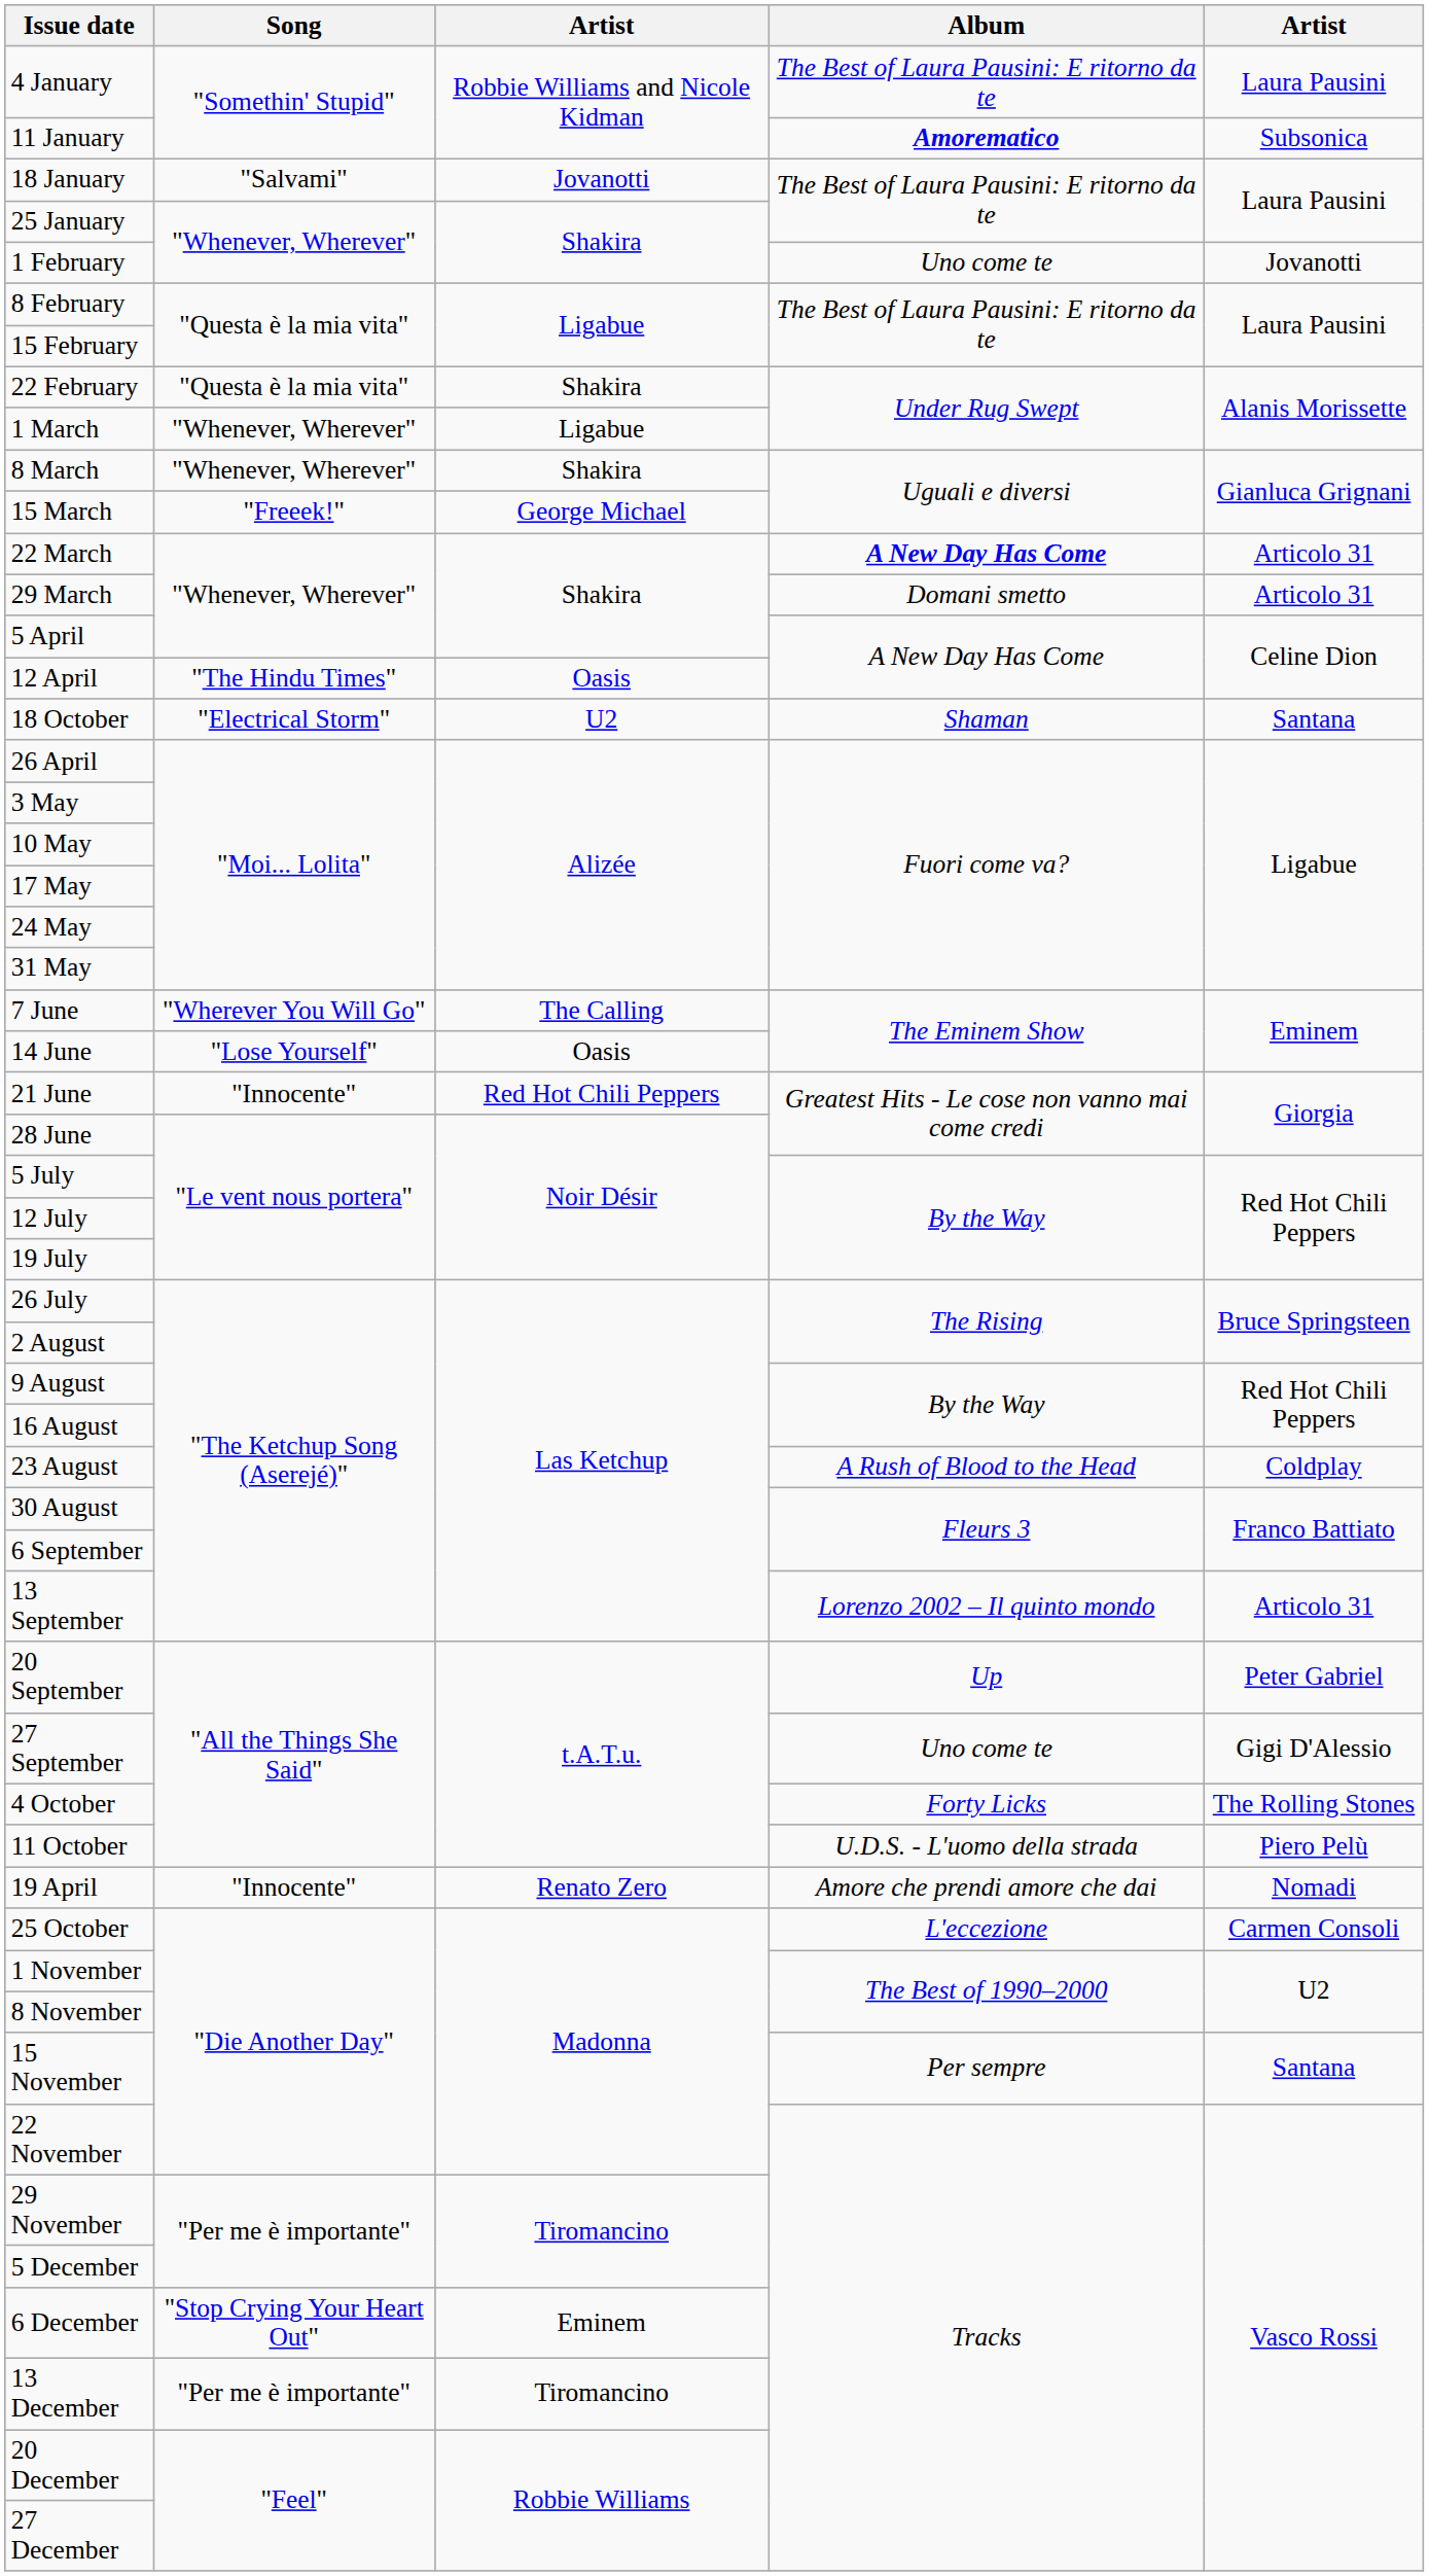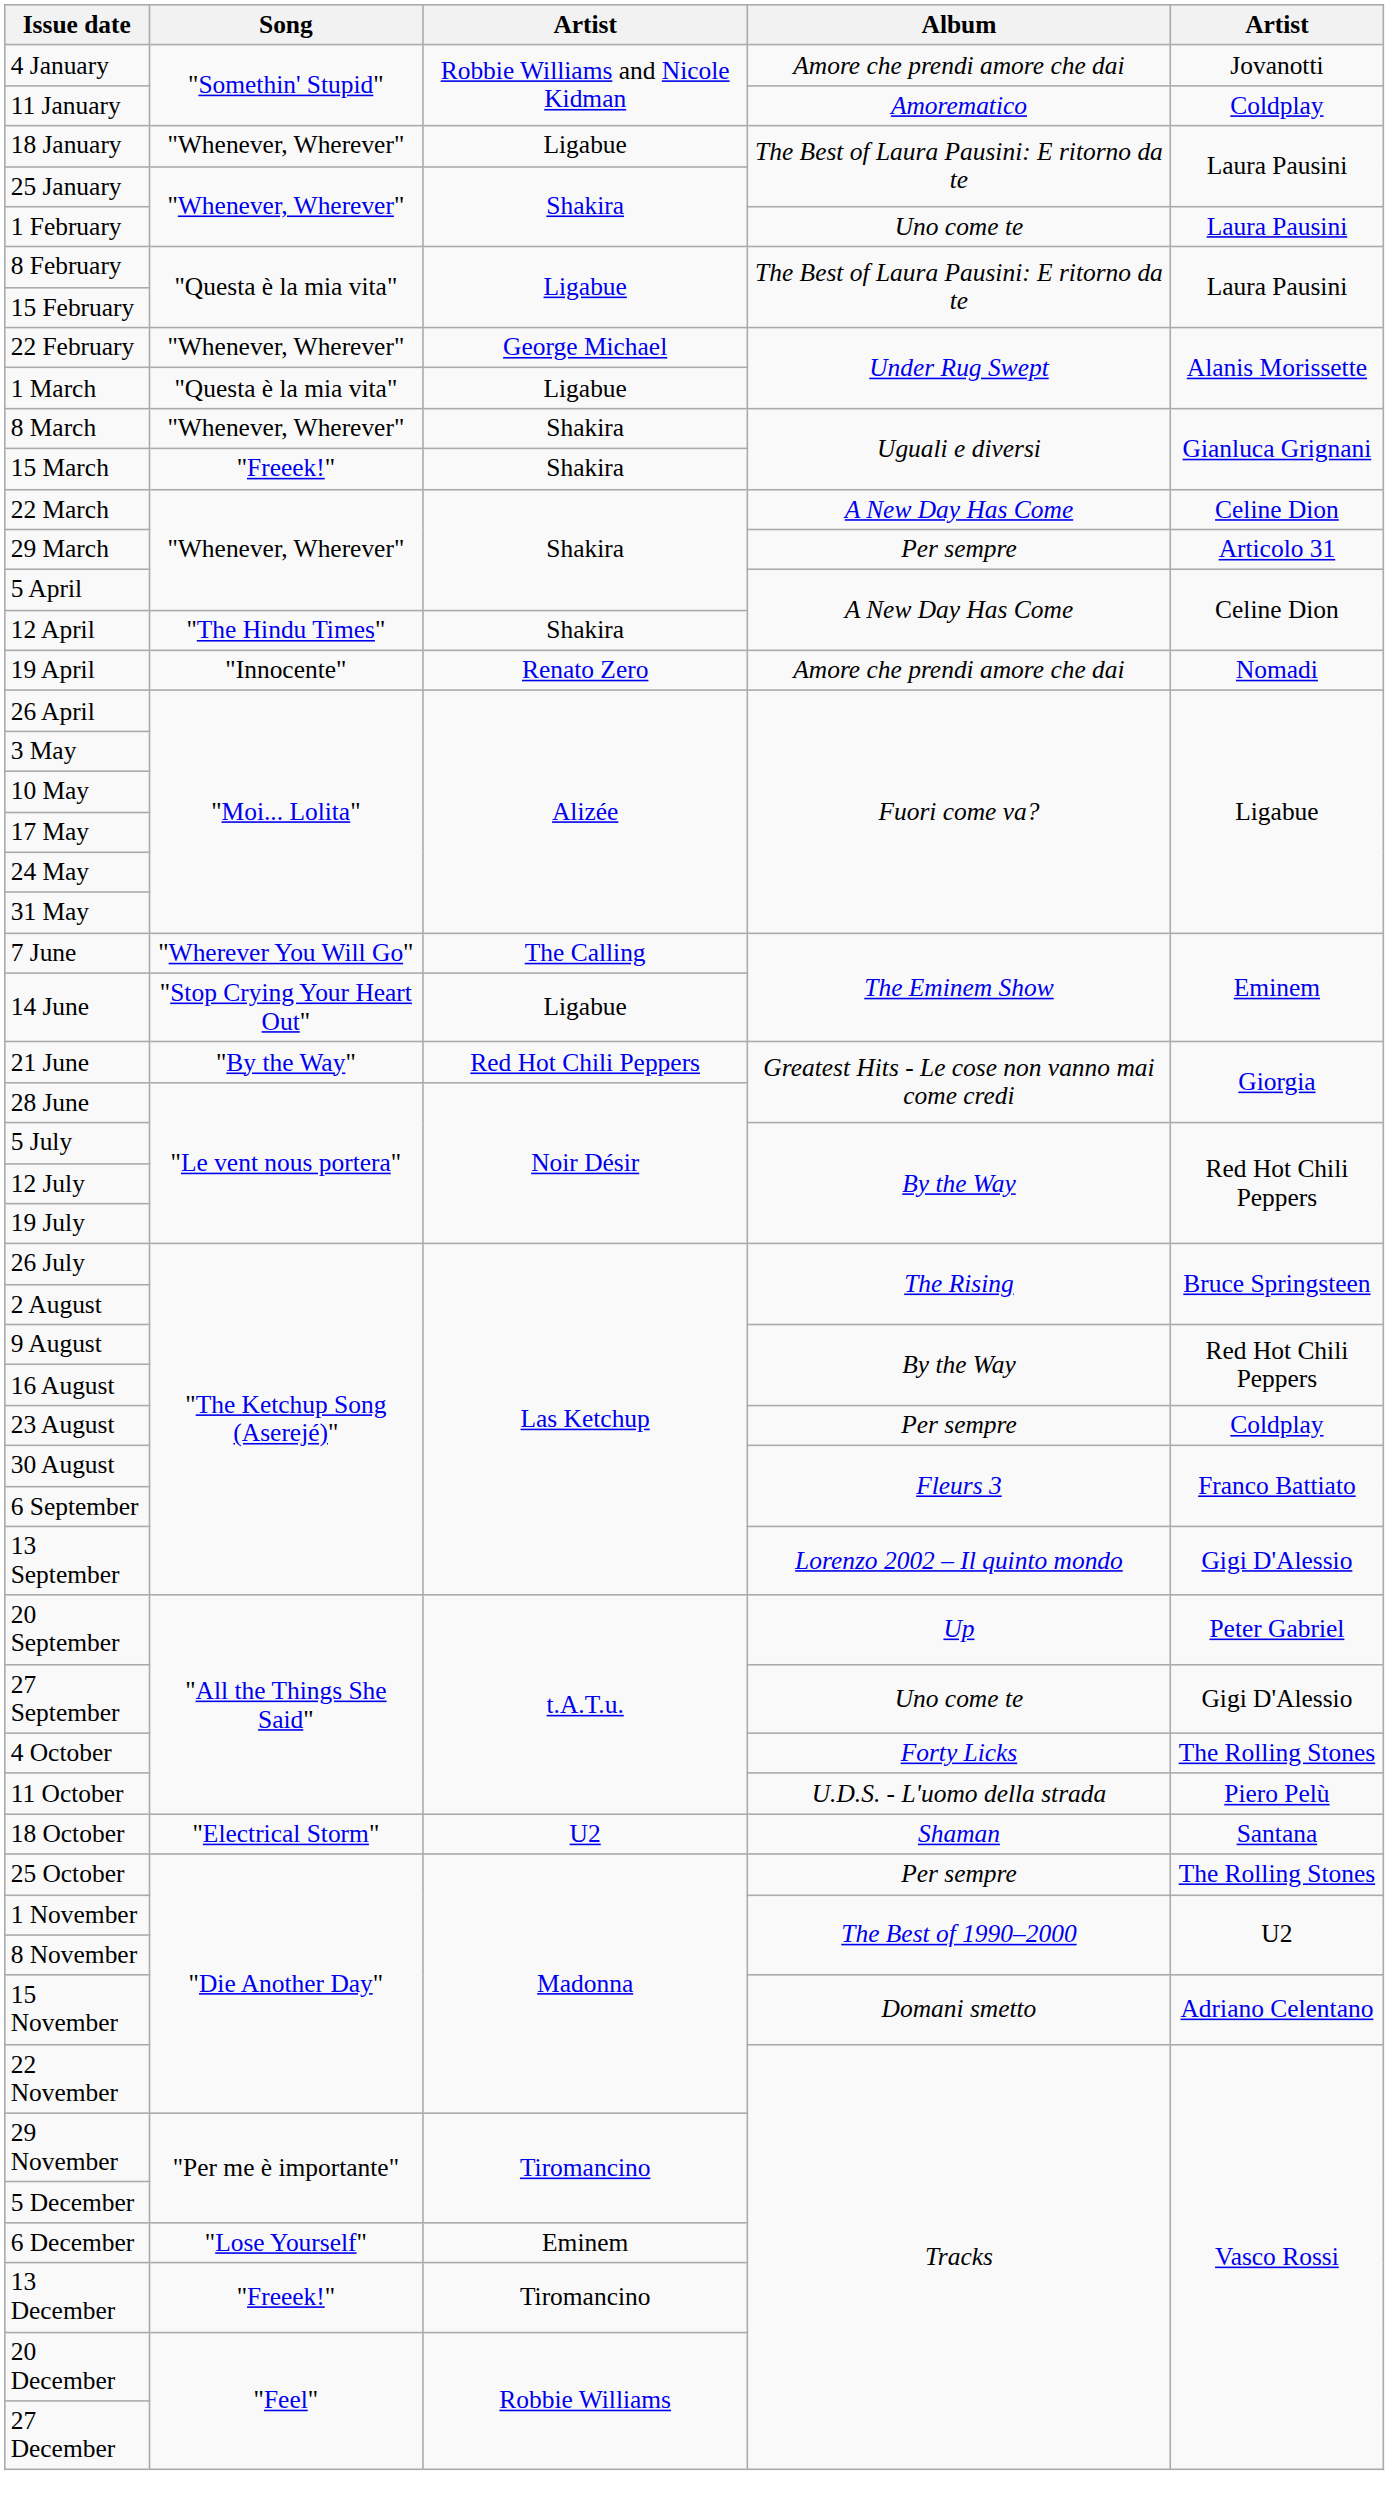 <table class="wikitable">
 <tr>
 <th align="center">Issue date</th>
 <th align="center">Song</th>
 <th align="center">Artist</th>
 <th align="center">Album</th>
 <th align="center">Artist</th>
 </tr>
 <tr>
 <td align="left">4 January</td>
 <td align="center" rowspan="2">"<a href='#'>Somethin' Stupid</a>"</td>
 <td align="center" rowspan="2"><a href='#'>Robbie Williams</a> and <a href='#'>Nicole Kidman</a></td>
-<td align="center"><em><a href='#'>The Best of Laura Pausini: E ritorno da te</a></em></td>
-<td align="center"><a href='#'>Laura Pausini</a></td>
+<td align="center"><em>Amore che prendi amore che dai</em></td>
+<td align="center">Jovanotti</td>
 </tr>
 <tr>
 <td align="left">11 January</td>
-<td align="center"><strong><em><a href='#'>Amorematico</a></em></strong></td>
-<td align="center"><a href='#'>Subsonica</a></td>
+<td align="center"><em><a href='#'>Amorematico</a></em></td>
+<td align="center"><a href='#'>Coldplay</a></td>
 </tr>
 <tr>
 <td align="left">18 January</td>
-<td align="center">"Salvami"</td>
-<td align="center"><a href='#'>Jovanotti</a></td>
+<td align="center">"Whenever, Wherever"</td>
+<td align="center">Ligabue</td>
 <td align="center" rowspan="2"><em>The Best of Laura Pausini: E ritorno da te</em></td>
 <td align="center" rowspan="2">Laura Pausini</td>
 </tr>
 <tr>
 <td align="left">25 January</td>
 <td align="center" rowspan="2">"<a href='#'>Whenever, Wherever</a>"</td>
 <td align="center" rowspan="2"><a href='#'>Shakira</a></td>
 </tr>
 <tr>
 <td align="left">1 February</td>
 <td align="center"><em>Uno come te</em></td>
-<td align="center">Jovanotti</td>
+<td align="center"><a href='#'>Laura Pausini</a></td>
 </tr>
 <tr>
 <td align="left">8 February</td>
 <td align="center" rowspan="2">"Questa è la mia vita"</td>
 <td align="center" rowspan="2"><a href='#'>Ligabue</a></td>
 <td align="center" rowspan="2"><em>The Best of Laura Pausini: E ritorno da te</em></td>
 <td align="center" rowspan="2">Laura Pausini</td>
 </tr>
 <tr>
 <td align="left">15 February</td>
 </tr>
 <tr>
 <td align="left">22 February</td>
-<td align="center">"Questa è la mia vita"</td>
-<td align="center">Shakira</td>
+<td align="center">"Whenever, Wherever"</td>
+<td align="center"><a href='#'>George Michael</a></td>
 <td align="center" rowspan="2"><em><a href='#'>Under Rug Swept</a></em></td>
 <td align="center" rowspan="2"><a href='#'>Alanis Morissette</a></td>
 </tr>
 <tr>
 <td align="left">1 March</td>
-<td align="center">"Whenever, Wherever"</td>
+<td align="center">"Questa è la mia vita"</td>
 <td align="center">Ligabue</td>
 </tr>
 <tr>
 <td align="left">8 March</td>
 <td align="center">"Whenever, Wherever"</td>
 <td align="center">Shakira</td>
 <td align="center" rowspan="2"><em>Uguali e diversi</em></td>
 <td align="center" rowspan="2"><a href='#'>Gianluca Grignani</a></td>
 </tr>
 <tr>
 <td align="left">15 March</td>
 <td align="center">"<a href='#'>Freeek!</a>"</td>
-<td align="center"><a href='#'>George Michael</a></td>
+<td align="center">Shakira</td>
 </tr>
 <tr>
 <td align="left">22 March</td>
 <td align="center" rowspan="3">"Whenever, Wherever"</td>
 <td align="center" rowspan="3">Shakira</td>
-<td align="center"><strong><em><a href='#'>A New Day Has Come</a></em></strong></td>
-<td align="center"><a href='#'>Articolo 31</a></td>
+<td align="center"><em><a href='#'>A New Day Has Come</a></em></td>
+<td align="center"><a href='#'>Celine Dion</a></td>
 </tr>
 <tr>
 <td align="left">29 March</td>
-<td align="center"><em>Domani smetto</em></td>
+<td align="center"><em>Per sempre</em></td>
 <td align="center"><a href='#'>Articolo 31</a></td>
 </tr>
 <tr>
 <td align="left">5 April</td>
 <td align="center" rowspan="2"><em>A New Day Has Come</em></td>
 <td align="center" rowspan="2">Celine Dion</td>
 </tr>
 <tr>
 <td align="left">12 April</td>
 <td align="center">"<a href='#'>The Hindu Times</a>"</td>
-<td align="center"><a href='#'>Oasis</a></td>
+<td align="center">Shakira</td>
 </tr>
 <tr>
-<td align="left">18 October</td>
-<td align="center">"<a href='#'>Electrical Storm</a>"</td>
-<td align="center"><a href='#'>U2</a></td>
-<td align="center"><em><a href='#'>Shaman</a></em></td>
-<td align="center"><a href='#'>Santana</a></td>
+<td align="left">19 April</td>
+<td align="center">"Innocente"</td>
+<td align="center"><a href='#'>Renato Zero</a></td>
+<td align="center"><em>Amore che prendi amore che dai</em></td>
+<td align="center"><a href='#'>Nomadi</a></td>
 </tr>
 <tr>
 <td align="left">26 April</td>
 <td align="center" rowspan="6">"<a href='#'>Moi... Lolita</a>"</td>
 <td align="center" rowspan="6"><a href='#'>Alizée</a></td>
 <td align="center" rowspan="6"><em>Fuori come va?</em></td>
 <td align="center" rowspan="6">Ligabue</td>
 </tr>
 <tr>
 <td align="left">3 May</td>
 </tr>
 <tr>
 <td align="left">10 May</td>
 </tr>
 <tr>
 <td align="left">17 May</td>
 </tr>
 <tr>
 <td align="left">24 May</td>
 </tr>
 <tr>
 <td align="left">31 May</td>
 </tr>
 <tr>
 <td align="left">7 June</td>
 <td align="center">"<a href='#'>Wherever You Will Go</a>"</td>
 <td align="center"><a href='#'>The Calling</a></td>
 <td align="center" rowspan="2"><em><a href='#'>The Eminem Show</a></em></td>
 <td align="center" rowspan="2"><a href='#'>Eminem</a></td>
 </tr>
 <tr>
 <td align="left">14 June</td>
-<td align="center">"<a href='#'>Lose Yourself</a>"</td>
-<td align="center">Oasis</td>
+<td align="center">"<a href='#'>Stop Crying Your Heart Out</a>"</td>
+<td align="center">Ligabue</td>
 </tr>
 <tr>
 <td align="left">21 June</td>
-<td align="center">"Innocente"</td>
+<td align="center">"<a href='#'>By the Way</a>"</td>
 <td align="center"><a href='#'>Red Hot Chili Peppers</a></td>
 <td align="center" rowspan="2"><em>Greatest Hits - Le cose non vanno mai come credi</em></td>
 <td align="center" rowspan="2"><a href='#'>Giorgia</a></td>
 </tr>
 <tr>
 <td align="left">28 June</td>
 <td align="center" rowspan="4">"<a href='#'>Le vent nous portera</a>"</td>
 <td align="center" rowspan="4"><a href='#'>Noir Désir</a></td>
 </tr>
 <tr>
 <td align="left">5 July</td>
 <td align="center" rowspan="3"><em><a href='#'>By the Way</a></em></td>
 <td align="center" rowspan="3">Red Hot Chili Peppers</td>
 </tr>
 <tr>
 <td align="left">12 July</td>
 </tr>
 <tr>
 <td align="left">19 July</td>
 </tr>
 <tr>
 <td align="left">26 July</td>
 <td align="center" rowspan="8">"<a href='#'>The Ketchup Song (Aserejé)</a>"</td>
 <td align="center" rowspan="8"><a href='#'>Las Ketchup</a></td>
 <td align="center" rowspan="2"><em><a href='#'>The Rising</a></em></td>
 <td align="center" rowspan="2"><a href='#'>Bruce Springsteen</a></td>
 </tr>
 <tr>
 <td align="left">2 August</td>
 </tr>
 <tr>
 <td align="left">9 August</td>
 <td align="center" rowspan="2"><em>By the Way</em></td>
 <td align="center" rowspan="2">Red Hot Chili Peppers</td>
 </tr>
 <tr>
 <td align="left">16 August</td>
 </tr>
 <tr>
 <td align="left">23 August</td>
-<td align="center"><em><a href='#'>A Rush of Blood to the Head</a></em></td>
+<td align="center"><em>Per sempre</em></td>
 <td align="center"><a href='#'>Coldplay</a></td>
 </tr>
 <tr>
 <td align="left">30 August</td>
 <td align="center" rowspan="2"><em><a href='#'>Fleurs 3</a></em></td>
 <td align="center" rowspan="2"><a href='#'>Franco Battiato</a></td>
 </tr>
 <tr>
 <td align="left">6 September</td>
 </tr>
 <tr>
 <td align="left">13 September</td>
 <td align="center"><em><a href='#'>Lorenzo 2002 – Il quinto mondo</a></em></td>
-<td align="center"><a href='#'>Articolo 31</a></td>
+<td align="center"><a href='#'>Gigi D'Alessio</a></td>
 </tr>
 <tr>
 <td align="left">20 September</td>
 <td align="center" rowspan="4">"<a href='#'>All the Things She Said</a>"</td>
 <td align="center" rowspan="4"><a href='#'>t.A.T.u.</a></td>
 <td align="center"><em><a href='#'>Up</a></em></td>
 <td align="center"><a href='#'>Peter Gabriel</a></td>
 </tr>
 <tr>
 <td align="left">27 September</td>
 <td align="center"><em>Uno come te</em></td>
 <td align="center">Gigi D'Alessio</td>
 </tr>
 <tr>
 <td align="left">4 October</td>
 <td align="center"><em><a href='#'>Forty Licks</a></em></td>
 <td align="center"><a href='#'>The Rolling Stones</a></td>
 </tr>
 <tr>
 <td align="left">11 October</td>
 <td align="center"><em>U.D.S. - L'uomo della strada</em></td>
 <td align="center"><a href='#'>Piero Pelù</a></td>
 </tr>
 <tr>
-<td align="left">19 April</td>
-<td align="center">"Innocente"</td>
-<td align="center"><a href='#'>Renato Zero</a></td>
-<td align="center"><em>Amore che prendi amore che dai</em></td>
-<td align="center"><a href='#'>Nomadi</a></td>
+<td align="left">18 October</td>
+<td align="center">"<a href='#'>Electrical Storm</a>"</td>
+<td align="center"><a href='#'>U2</a></td>
+<td align="center"><em><a href='#'>Shaman</a></em></td>
+<td align="center"><a href='#'>Santana</a></td>
 </tr>
 <tr>
 <td align="left">25 October</td>
 <td align="center" rowspan="5">"<a href='#'>Die Another Day</a>"</td>
 <td align="center" rowspan="5"><a href='#'>Madonna</a></td>
-<td align="center"><em><a href='#'>L'eccezione</a></em></td>
-<td align="center"><a href='#'>Carmen Consoli</a></td>
+<td align="center"><em>Per sempre</em></td>
+<td align="center"><a href='#'>The Rolling Stones</a></td>
 </tr>
 <tr>
 <td align="left">1 November</td>
 <td align="center" rowspan="2"><em><a href='#'>The Best of 1990–2000</a></em></td>
 <td align="center" rowspan="2">U2</td>
 </tr>
 <tr>
 <td align="left">8 November</td>
 </tr>
 <tr>
 <td align="left">15 November</td>
-<td align="center"><em>Per sempre</em></td>
-<td align="center"><a href='#'>Santana</a></td>
+<td align="center"><em>Domani smetto</em></td>
+<td align="center"><a href='#'>Adriano Celentano</a></td>
 </tr>
 <tr>
 <td align="left">22 November</td>
 <td align="center" rowspan="7"><em>Tracks</em></td>
 <td align="center" rowspan="7"><a href='#'>Vasco Rossi</a></td>
 </tr>
 <tr>
 <td align="left">29 November</td>
 <td align="center" rowspan="2">"Per me è importante"</td>
 <td align="center" rowspan="2"><a href='#'>Tiromancino</a></td>
 </tr>
 <tr>
 <td align="left">5 December</td>
 </tr>
 <tr>
 <td align="left">6 December</td>
-<td align="center">"<a href='#'>Stop Crying Your Heart Out</a>"</td>
+<td align="center">"<a href='#'>Lose Yourself</a>"</td>
 <td align="center">Eminem</td>
 </tr>
 <tr>
 <td align="left">13 December</td>
-<td align="center">"Per me è importante"</td>
+<td align="center">"<a href='#'>Freeek!</a>"</td>
 <td align="center">Tiromancino</td>
 </tr>
 <tr>
 <td align="left">20 December</td>
 <td align="center" rowspan="2">"<a href='#'>Feel</a>"</td>
 <td align="center" rowspan="2"><a href='#'>Robbie Williams</a></td>
 </tr>
 <tr>
 <td align="left">27 December</td>
 </tr>
 </table>
